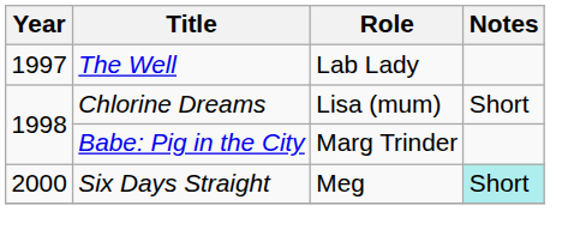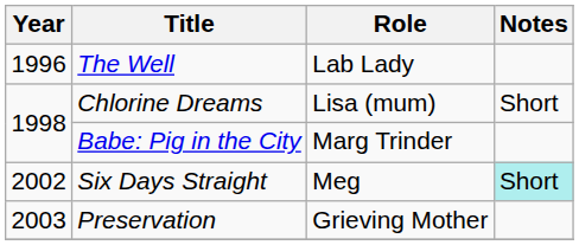 <table class="wikitable">
 <tr>
 <th>Year</th>
 <th>Title</th>
 <th>Role</th>
 <th>Notes</th>
 </tr>
 <tr>
-<td>1997</td>
+<td>1996</td>
 <td><em><a href='#'>The Well</a></em></td>
 <td>Lab Lady</td>
 <td></td>
 </tr>
 <tr>
 <td rowspan="2">1998</td>
 <td><em>Chlorine Dreams</em></td>
 <td>Lisa (mum)</td>
 <td>Short</td>
 </tr>
 <tr>
 <td><em><a href='#'>Babe: Pig in the City</a></em></td>
 <td>Marg Trinder</td>
 <td></td>
 </tr>
 <tr>
-<td>2000</td>
+<td>2002</td>
 <td><em>Six Days Straight</em></td>
 <td>Meg</td>
 <td style="background: paleturquoise;">Short</td>
 </tr>
 <tr>
+<td>2003</td>
+<td><em>Preservation</em></td>
+<td>Grieving Mother</td>
+<td></td>
+</tr>
+<tr>
 </tr>
 </table>
